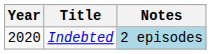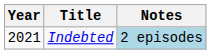 <table class="wikitable sortable">
 <tr>
 <th>Year</th>
 <th>Title</th>
 <th class="unsortable">Notes</th>
 </tr>
 <tr>
-<td>2020</td>
+<td>2021</td>
 <td><em><a href='#'>Indebted</a></em></td>
 <td style="background: lightblue;">2 episodes</td>
 </tr>
 </table>
